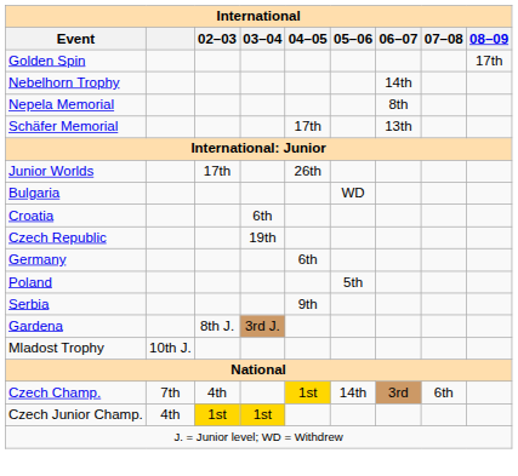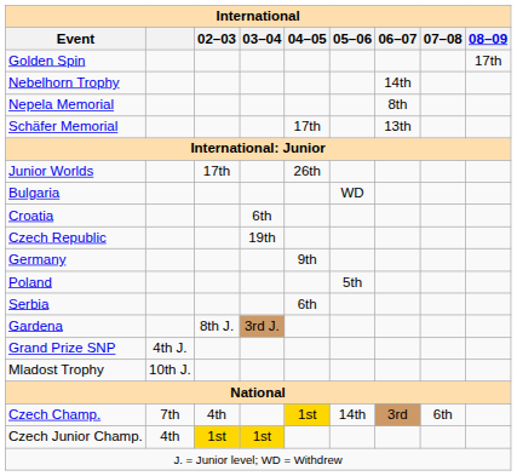 <table class="wikitable" style="text-align:center">
 <tr>
 <th style="background-color: #ffdead; " colspan=9 align=center>International</th>
 </tr>
 <tr>
 <th>Event</th>
 <th></th>
 <th>02–03</th>
 <th>03–04</th>
 <th>04–05</th>
 <th>05–06</th>
 <th>06–07</th>
 <th>07–08</th>
 <th><a href='#'>08–09</a></th>
 </tr>
 <tr>
 <td align=left><a href='#'>Golden Spin</a></td>
 <td></td>
 <td></td>
 <td></td>
 <td></td>
 <td></td>
 <td></td>
 <td></td>
 <td>17th</td>
 </tr>
 <tr>
 <td align=left><a href='#'>Nebelhorn Trophy</a></td>
 <td></td>
 <td></td>
 <td></td>
 <td></td>
 <td></td>
 <td>14th</td>
 <td></td>
 <td></td>
 </tr>
 <tr>
 <td align=left><a href='#'>Nepela Memorial</a></td>
 <td></td>
 <td></td>
 <td></td>
 <td></td>
 <td></td>
 <td>8th</td>
 <td></td>
 <td></td>
 </tr>
 <tr>
 <td align=left><a href='#'>Schäfer Memorial</a></td>
 <td></td>
 <td></td>
 <td></td>
 <td>17th</td>
 <td></td>
 <td>13th</td>
 <td></td>
 <td></td>
 </tr>
 <tr>
 <th style="background-color: #ffdead; " colspan=9 align=center>International: Junior</th>
 </tr>
 <tr>
 <td align=left><a href='#'>Junior Worlds</a></td>
 <td></td>
 <td>17th</td>
 <td></td>
 <td>26th</td>
 <td></td>
 <td></td>
 <td></td>
 <td></td>
 </tr>
 <tr>
 <td align=left> <a href='#'>Bulgaria</a></td>
 <td></td>
 <td></td>
 <td></td>
 <td></td>
 <td>WD</td>
 <td></td>
 <td></td>
 <td></td>
 </tr>
 <tr>
 <td align=left> <a href='#'>Croatia</a></td>
 <td></td>
 <td></td>
 <td>6th</td>
 <td></td>
 <td></td>
 <td></td>
 <td></td>
 <td></td>
 </tr>
 <tr>
 <td align=left> <a href='#'>Czech Republic</a></td>
 <td></td>
 <td></td>
 <td>19th</td>
 <td></td>
 <td></td>
 <td></td>
 <td></td>
 <td></td>
 </tr>
 <tr>
 <td align=left> <a href='#'>Germany</a></td>
 <td></td>
 <td></td>
 <td></td>
-<td>6th</td>
+<td>9th</td>
 <td></td>
 <td></td>
 <td></td>
 <td></td>
 </tr>
 <tr>
 <td align=left> <a href='#'>Poland</a></td>
 <td></td>
 <td></td>
 <td></td>
 <td></td>
 <td>5th</td>
 <td></td>
 <td></td>
 <td></td>
 </tr>
 <tr>
 <td align=left> <a href='#'>Serbia</a></td>
 <td></td>
 <td></td>
 <td></td>
-<td>9th</td>
+<td>6th</td>
 <td></td>
 <td></td>
 <td></td>
 <td></td>
 </tr>
 <tr>
 <td align=left><a href='#'>Gardena</a></td>
 <td></td>
 <td>8th J.</td>
 <td bgcolor=cc9966>3rd J.</td>
+<td></td>
+<td></td>
+<td></td>
+<td></td>
+<td></td>
+</tr>
+<tr>
+<td align=left><a href='#'>Grand Prize SNP</a></td>
+<td>4th J.</td>
+<td></td>
+<td></td>
 <td></td>
 <td></td>
 <td></td>
 <td></td>
 <td></td>
 </tr>
 <tr>
 <td align=left>Mladost Trophy</td>
 <td>10th J.</td>
 <td></td>
 <td></td>
 <td></td>
 <td></td>
 <td></td>
 <td></td>
 <td></td>
 </tr>
 <tr>
 <th style="background-color: #ffdead; " colspan=9 align=center>National</th>
 </tr>
 <tr>
 <td align=left><a href='#'>Czech Champ.</a></td>
 <td>7th</td>
 <td>4th</td>
 <td></td>
 <td bgcolor=gold>1st</td>
 <td>14th</td>
 <td bgcolor=cc9966>3rd</td>
 <td>6th</td>
 <td></td>
 </tr>
 <tr>
 <td align=left>Czech Junior Champ.</td>
 <td>4th</td>
 <td bgcolor=gold>1st</td>
 <td bgcolor=gold>1st</td>
 <td></td>
 <td></td>
 <td></td>
 <td></td>
 <td></td>
 </tr>
 <tr>
 <td colspan=9 align=center><small> J. = Junior level; WD = Withdrew </small></td>
 </tr>
 </table>
